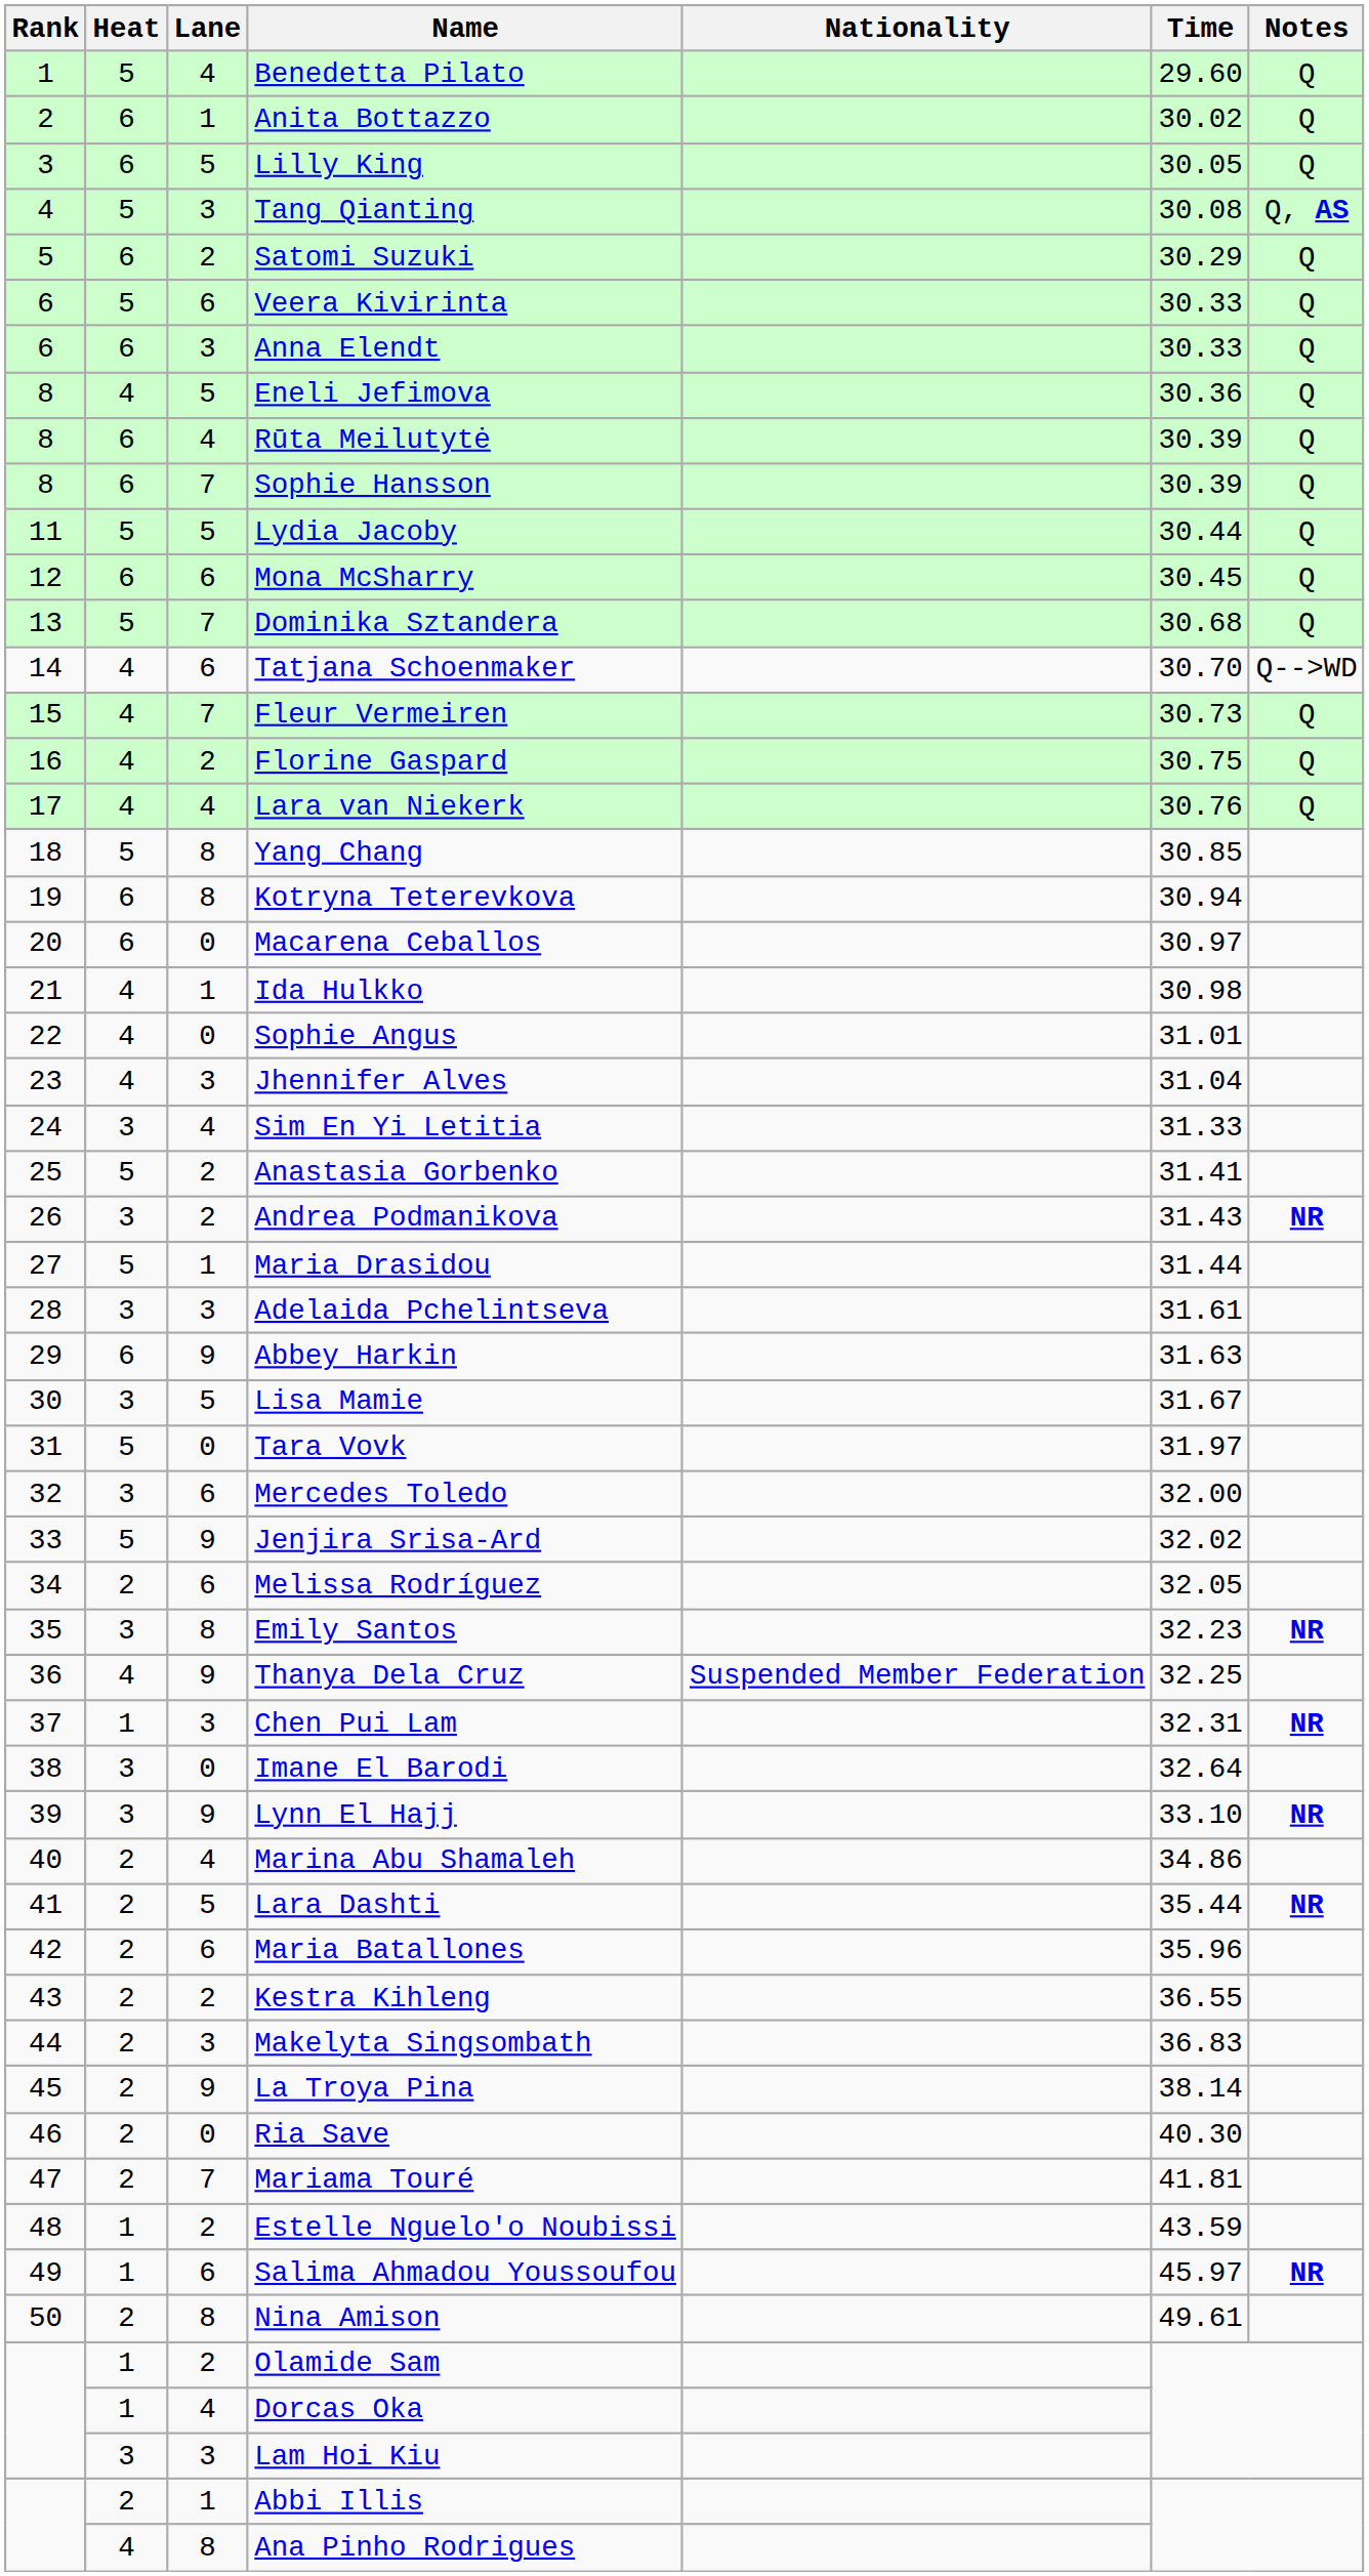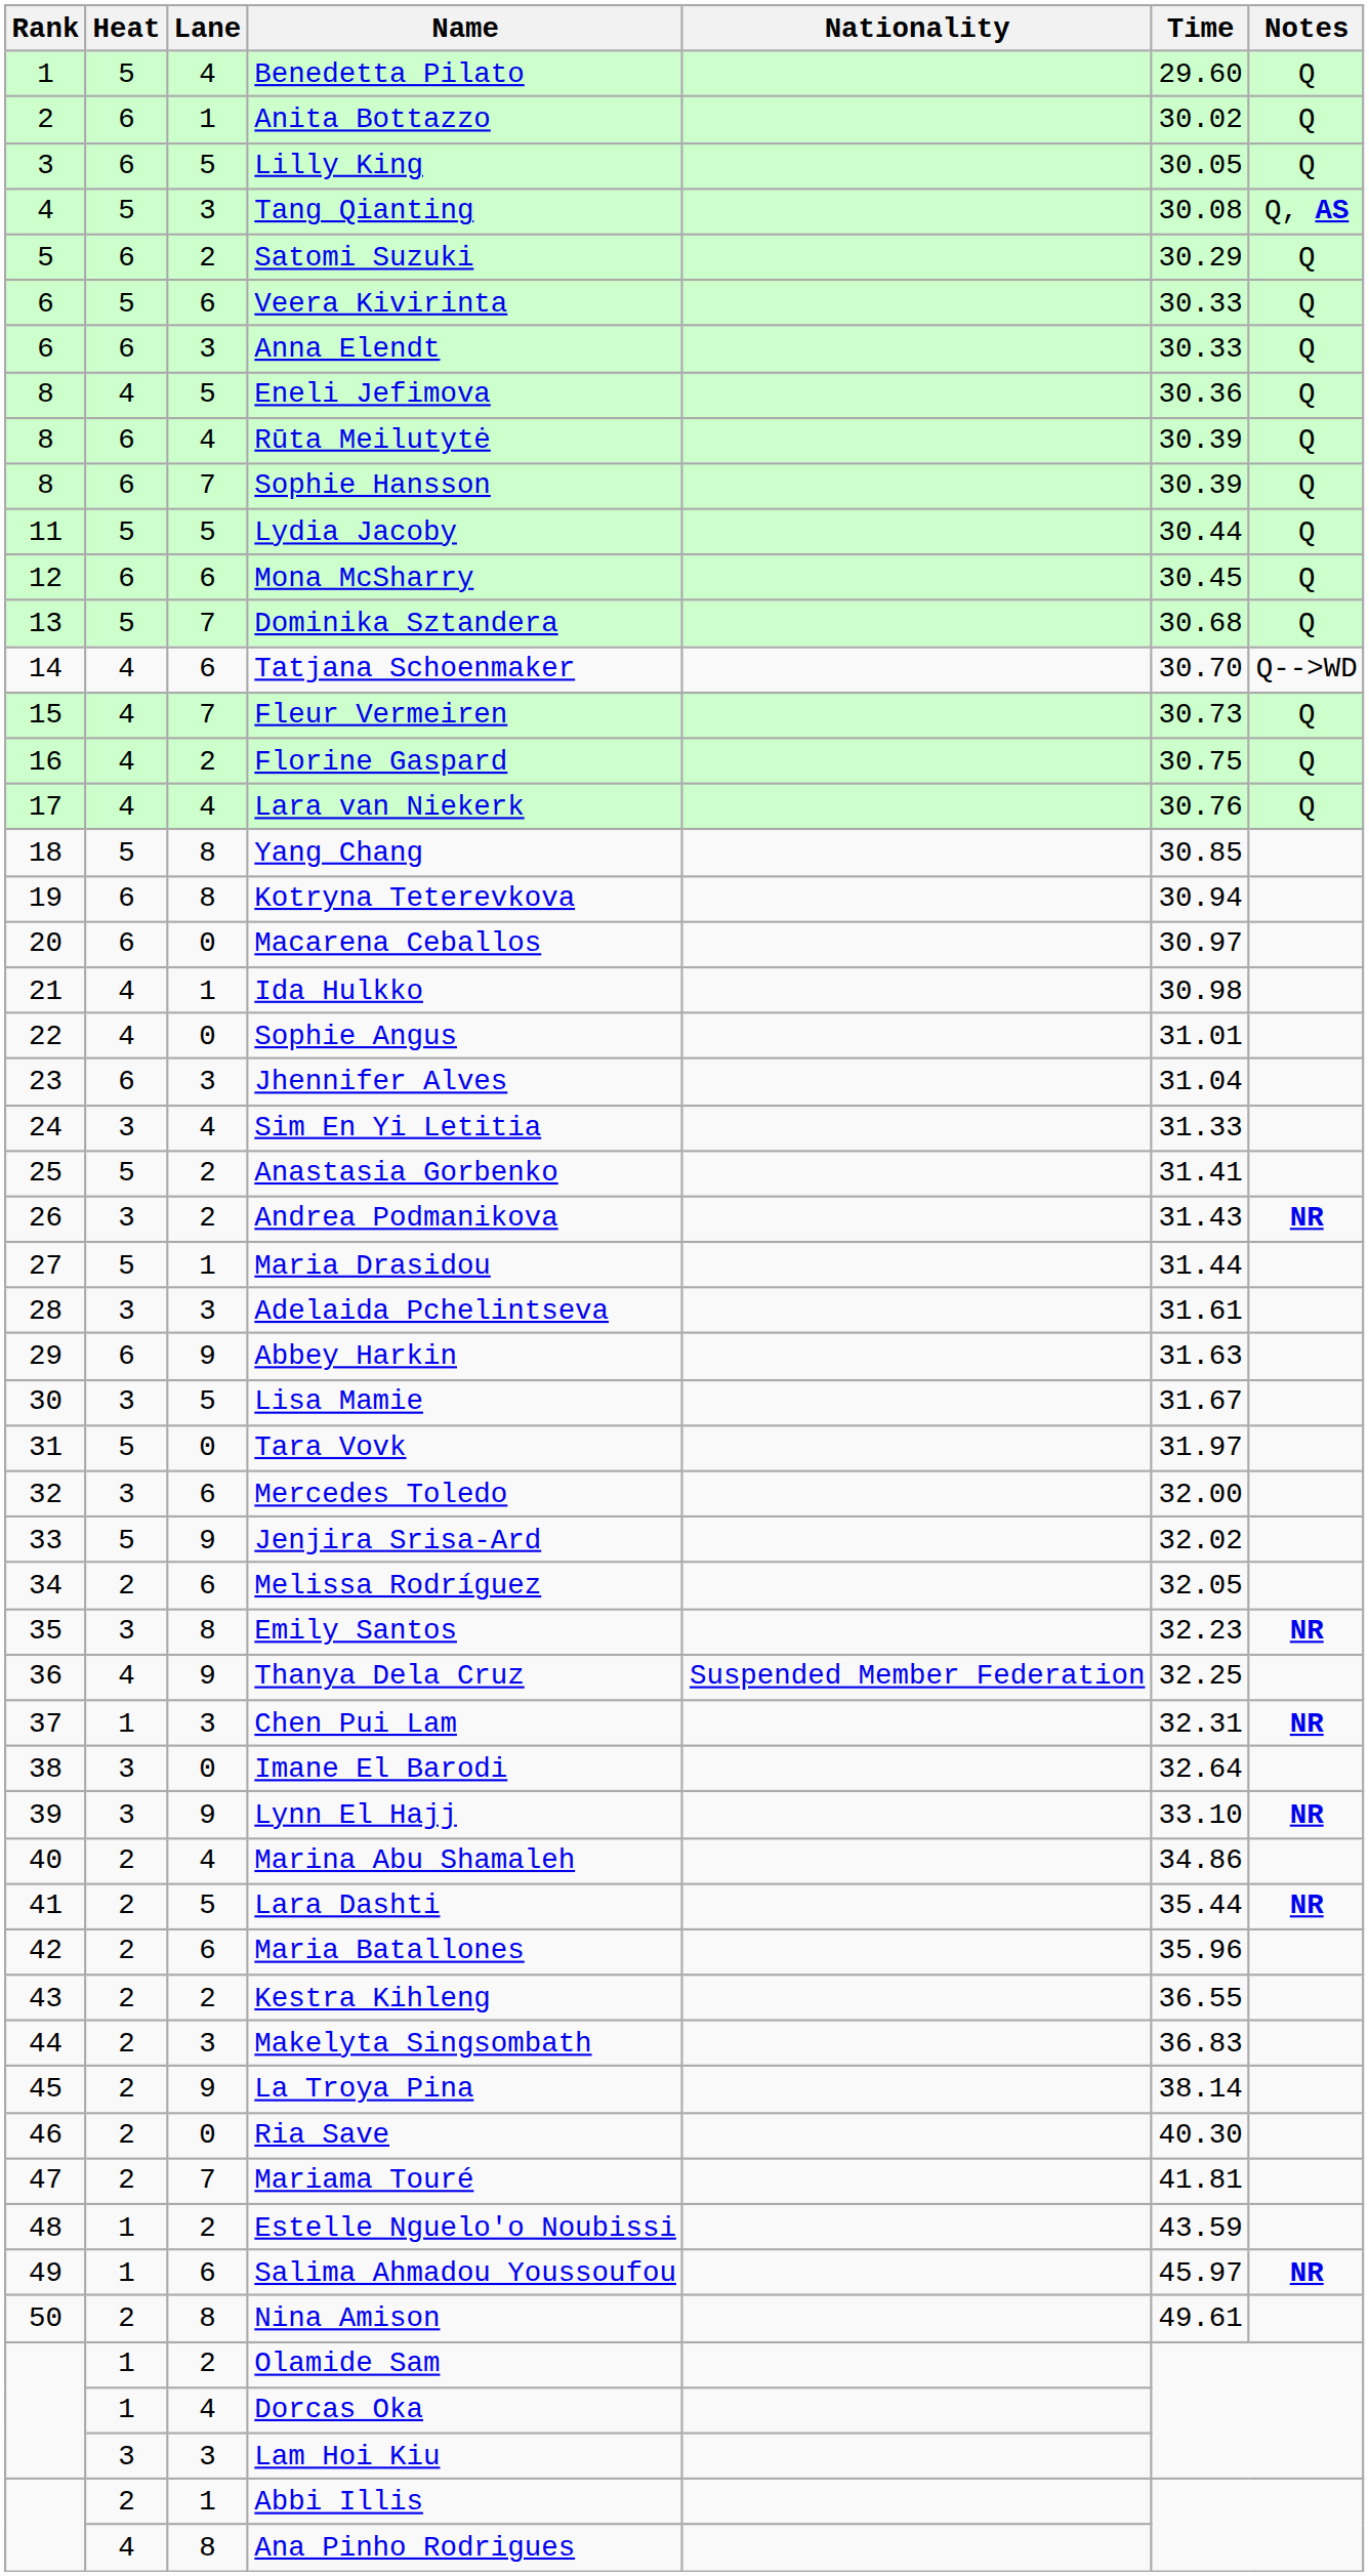 <table class="wikitable sortable" style="text-align:center">
 <tr>
 <th>Rank</th>
 <th>Heat</th>
 <th>Lane</th>
 <th>Name</th>
 <th>Nationality</th>
 <th>Time</th>
 <th>Notes</th>
 </tr>
 <tr bgcolor=ccffcc>
 <td>1</td>
 <td>5</td>
 <td>4</td>
 <td align=left><a href='#'>Benedetta Pilato</a></td>
 <td align=left></td>
 <td>29.60</td>
 <td>Q</td>
 </tr>
 <tr bgcolor=ccffcc>
 <td>2</td>
 <td>6</td>
 <td>1</td>
 <td align=left><a href='#'>Anita Bottazzo</a></td>
 <td align=left></td>
 <td>30.02</td>
 <td>Q</td>
 </tr>
 <tr bgcolor=ccffcc>
 <td>3</td>
 <td>6</td>
 <td>5</td>
 <td align=left><a href='#'>Lilly King</a></td>
 <td align=left></td>
 <td>30.05</td>
 <td>Q</td>
 </tr>
 <tr bgcolor=ccffcc>
 <td>4</td>
 <td>5</td>
 <td>3</td>
 <td align=left><a href='#'>Tang Qianting</a></td>
 <td align=left></td>
 <td>30.08</td>
 <td>Q, <strong><a href='#'>AS</a></strong></td>
 </tr>
 <tr bgcolor=ccffcc>
 <td>5</td>
 <td>6</td>
 <td>2</td>
 <td align=left><a href='#'>Satomi Suzuki</a></td>
 <td align=left></td>
 <td>30.29</td>
 <td>Q</td>
 </tr>
 <tr bgcolor=ccffcc>
 <td>6</td>
 <td>5</td>
 <td>6</td>
 <td align=left><a href='#'>Veera Kivirinta</a></td>
 <td align=left></td>
 <td>30.33</td>
 <td>Q</td>
 </tr>
 <tr bgcolor=ccffcc>
 <td>6</td>
 <td>6</td>
 <td>3</td>
 <td align=left><a href='#'>Anna Elendt</a></td>
 <td align=left></td>
 <td>30.33</td>
 <td>Q</td>
 </tr>
 <tr bgcolor=ccffcc>
 <td>8</td>
 <td>4</td>
 <td>5</td>
 <td align=left><a href='#'>Eneli Jefimova</a></td>
 <td align=left></td>
 <td>30.36</td>
 <td>Q</td>
 </tr>
 <tr bgcolor=ccffcc>
 <td>8</td>
 <td>6</td>
 <td>4</td>
 <td align=left><a href='#'>Rūta Meilutytė</a></td>
 <td align=left></td>
 <td>30.39</td>
 <td>Q</td>
 </tr>
 <tr bgcolor=ccffcc>
 <td>8</td>
 <td>6</td>
 <td>7</td>
 <td align=left><a href='#'>Sophie Hansson</a></td>
 <td align=left></td>
 <td>30.39</td>
 <td>Q</td>
 </tr>
 <tr bgcolor=ccffcc>
 <td>11</td>
 <td>5</td>
 <td>5</td>
 <td align=left><a href='#'>Lydia Jacoby</a></td>
 <td align=left></td>
 <td>30.44</td>
 <td>Q</td>
 </tr>
 <tr bgcolor=ccffcc>
 <td>12</td>
 <td>6</td>
 <td>6</td>
 <td align=left><a href='#'>Mona McSharry</a></td>
 <td align=left></td>
 <td>30.45</td>
 <td>Q</td>
 </tr>
 <tr bgcolor=ccffcc>
 <td>13</td>
 <td>5</td>
 <td>7</td>
 <td align=left><a href='#'>Dominika Sztandera</a></td>
 <td align=left></td>
 <td>30.68</td>
 <td>Q</td>
 </tr>
 <tr>
 <td>14</td>
 <td>4</td>
 <td>6</td>
 <td align=left><a href='#'>Tatjana Schoenmaker</a></td>
 <td align=left></td>
 <td>30.70</td>
 <td>Q-->WD</td>
 </tr>
 <tr bgcolor=ccffcc>
 <td>15</td>
 <td>4</td>
 <td>7</td>
 <td align=left><a href='#'>Fleur Vermeiren</a></td>
 <td align=left></td>
 <td>30.73</td>
 <td>Q</td>
 </tr>
 <tr bgcolor=ccffcc>
 <td>16</td>
 <td>4</td>
 <td>2</td>
 <td align=left><a href='#'>Florine Gaspard</a></td>
 <td align=left></td>
 <td>30.75</td>
 <td>Q</td>
 </tr>
 <tr bgcolor=ccffcc>
 <td>17</td>
 <td>4</td>
 <td>4</td>
 <td align=left><a href='#'>Lara van Niekerk</a></td>
 <td align=left></td>
 <td>30.76</td>
 <td>Q</td>
 </tr>
 <tr>
 <td>18</td>
 <td>5</td>
 <td>8</td>
 <td align=left><a href='#'>Yang Chang</a></td>
 <td align=left></td>
 <td>30.85</td>
 <td></td>
 </tr>
 <tr>
 <td>19</td>
 <td>6</td>
 <td>8</td>
 <td align=left><a href='#'>Kotryna Teterevkova</a></td>
 <td align=left></td>
 <td>30.94</td>
 <td></td>
 </tr>
 <tr>
 <td>20</td>
 <td>6</td>
 <td>0</td>
 <td align=left><a href='#'>Macarena Ceballos</a></td>
 <td align=left></td>
 <td>30.97</td>
 <td></td>
 </tr>
 <tr>
 <td>21</td>
 <td>4</td>
 <td>1</td>
 <td align=left><a href='#'>Ida Hulkko</a></td>
 <td align=left></td>
 <td>30.98</td>
 <td></td>
 </tr>
 <tr>
 <td>22</td>
 <td>4</td>
 <td>0</td>
 <td align=left><a href='#'>Sophie Angus</a></td>
 <td align=left></td>
 <td>31.01</td>
 <td></td>
 </tr>
 <tr>
 <td>23</td>
-<td>4</td>
+<td>6</td>
 <td>3</td>
 <td align=left><a href='#'>Jhennifer Alves</a></td>
 <td align=left></td>
 <td>31.04</td>
 <td></td>
 </tr>
 <tr>
 <td>24</td>
 <td>3</td>
 <td>4</td>
 <td align=left><a href='#'>Sim En Yi Letitia</a></td>
 <td align=left></td>
 <td>31.33</td>
 <td></td>
 </tr>
 <tr>
 <td>25</td>
 <td>5</td>
 <td>2</td>
 <td align=left><a href='#'>Anastasia Gorbenko</a></td>
 <td align=left></td>
 <td>31.41</td>
 <td></td>
 </tr>
 <tr>
 <td>26</td>
 <td>3</td>
 <td>2</td>
 <td align=left><a href='#'>Andrea Podmanikova</a></td>
 <td align=left></td>
 <td>31.43</td>
 <td><strong><a href='#'>NR</a></strong></td>
 </tr>
 <tr>
 <td>27</td>
 <td>5</td>
 <td>1</td>
 <td align=left><a href='#'>Maria Drasidou</a></td>
 <td align=left></td>
 <td>31.44</td>
 <td></td>
 </tr>
 <tr>
 <td>28</td>
 <td>3</td>
 <td>3</td>
 <td align=left><a href='#'>Adelaida Pchelintseva</a></td>
 <td align=left></td>
 <td>31.61</td>
 <td></td>
 </tr>
 <tr>
 <td>29</td>
 <td>6</td>
 <td>9</td>
 <td align=left><a href='#'>Abbey Harkin</a></td>
 <td align=left></td>
 <td>31.63</td>
 <td></td>
 </tr>
 <tr>
 <td>30</td>
 <td>3</td>
 <td>5</td>
 <td align=left><a href='#'>Lisa Mamie</a></td>
 <td align=left></td>
 <td>31.67</td>
 <td></td>
 </tr>
 <tr>
 <td>31</td>
 <td>5</td>
 <td>0</td>
 <td align=left><a href='#'>Tara Vovk</a></td>
 <td align=left></td>
 <td>31.97</td>
 <td></td>
 </tr>
 <tr>
 <td>32</td>
 <td>3</td>
 <td>6</td>
 <td align=left><a href='#'>Mercedes Toledo</a></td>
 <td align=left></td>
 <td>32.00</td>
 <td></td>
 </tr>
 <tr>
 <td>33</td>
 <td>5</td>
 <td>9</td>
 <td align=left><a href='#'>Jenjira Srisa-Ard</a></td>
 <td align=left></td>
 <td>32.02</td>
 <td></td>
 </tr>
 <tr>
 <td>34</td>
 <td>2</td>
 <td>6</td>
 <td align=left><a href='#'>Melissa Rodríguez</a></td>
 <td align=left></td>
 <td>32.05</td>
 <td></td>
 </tr>
 <tr>
 <td>35</td>
 <td>3</td>
 <td>8</td>
 <td align=left><a href='#'>Emily Santos</a></td>
 <td align=left></td>
 <td>32.23</td>
 <td><strong><a href='#'>NR</a></strong></td>
 </tr>
 <tr>
 <td>36</td>
 <td>4</td>
 <td>9</td>
 <td align=left><a href='#'>Thanya Dela Cruz</a></td>
 <td align=left> <a href='#'>Suspended Member Federation</a></td>
 <td>32.25</td>
 <td></td>
 </tr>
 <tr>
 <td>37</td>
 <td>1</td>
 <td>3</td>
 <td align=left><a href='#'>Chen Pui Lam</a></td>
 <td align=left></td>
 <td>32.31</td>
 <td><strong><a href='#'>NR</a></strong></td>
 </tr>
 <tr>
 <td>38</td>
 <td>3</td>
 <td>0</td>
 <td align=left><a href='#'>Imane El Barodi</a></td>
 <td align=left></td>
 <td>32.64</td>
 <td></td>
 </tr>
 <tr>
 <td>39</td>
 <td>3</td>
 <td>9</td>
 <td align=left><a href='#'>Lynn El Hajj</a></td>
 <td align=left></td>
 <td>33.10</td>
 <td><strong><a href='#'>NR</a></strong></td>
 </tr>
 <tr>
 <td>40</td>
 <td>2</td>
 <td>4</td>
 <td align=left><a href='#'>Marina Abu Shamaleh</a></td>
 <td align=left></td>
 <td>34.86</td>
 <td></td>
 </tr>
 <tr>
 <td>41</td>
 <td>2</td>
 <td>5</td>
 <td align=left><a href='#'>Lara Dashti</a></td>
 <td align=left></td>
 <td>35.44</td>
 <td><strong><a href='#'>NR</a></strong></td>
 </tr>
 <tr>
 <td>42</td>
 <td>2</td>
 <td>6</td>
 <td align=left><a href='#'>Maria Batallones</a></td>
 <td align=left></td>
 <td>35.96</td>
 <td></td>
 </tr>
 <tr>
 <td>43</td>
 <td>2</td>
 <td>2</td>
 <td align=left><a href='#'>Kestra Kihleng</a></td>
 <td align=left></td>
 <td>36.55</td>
 <td></td>
 </tr>
 <tr>
 <td>44</td>
 <td>2</td>
 <td>3</td>
 <td align=left><a href='#'>Makelyta Singsombath</a></td>
 <td align=left></td>
 <td>36.83</td>
 <td></td>
 </tr>
 <tr>
 <td>45</td>
 <td>2</td>
 <td>9</td>
 <td align=left><a href='#'>La Troya Pina</a></td>
 <td align=left></td>
 <td>38.14</td>
 <td></td>
 </tr>
 <tr>
 <td>46</td>
 <td>2</td>
 <td>0</td>
 <td align=left><a href='#'>Ria Save</a></td>
 <td align=left></td>
 <td>40.30</td>
 <td></td>
 </tr>
 <tr>
 <td>47</td>
 <td>2</td>
 <td>7</td>
 <td align=left><a href='#'>Mariama Touré</a></td>
 <td align=left></td>
 <td>41.81</td>
 <td></td>
 </tr>
 <tr>
 <td>48</td>
 <td>1</td>
 <td>2</td>
 <td align=left><a href='#'>Estelle Nguelo'o Noubissi</a></td>
 <td align=left></td>
 <td>43.59</td>
 <td></td>
 </tr>
 <tr>
 <td>49</td>
 <td>1</td>
 <td>6</td>
 <td align=left><a href='#'>Salima Ahmadou Youssoufou</a></td>
 <td align=left></td>
 <td>45.97</td>
 <td><strong><a href='#'>NR</a></strong></td>
 </tr>
 <tr>
 <td>50</td>
 <td>2</td>
 <td>8</td>
 <td align=left><a href='#'>Nina Amison</a></td>
 <td align=left></td>
 <td>49.61</td>
 <td></td>
 </tr>
 <tr>
 <td rowspan=3></td>
 <td>1</td>
 <td>2</td>
 <td align=left><a href='#'>Olamide Sam</a></td>
 <td align=left></td>
 <td rowspan=3 colspan=2></td>
 </tr>
 <tr>
 <td>1</td>
 <td>4</td>
 <td align=left><a href='#'>Dorcas Oka</a></td>
 <td align=left></td>
 </tr>
 <tr>
 <td>3</td>
 <td>3</td>
 <td align=left><a href='#'>Lam Hoi Kiu</a></td>
 <td align=left></td>
 </tr>
 <tr>
 <td rowspan=2></td>
 <td>2</td>
 <td>1</td>
 <td align=left><a href='#'>Abbi Illis</a></td>
 <td align=left></td>
 <td rowspan=2 colspan=2></td>
 </tr>
 <tr>
 <td>4</td>
 <td>8</td>
 <td align=left><a href='#'>Ana Pinho Rodrigues</a></td>
 <td align=left></td>
 </tr>
 </table>
